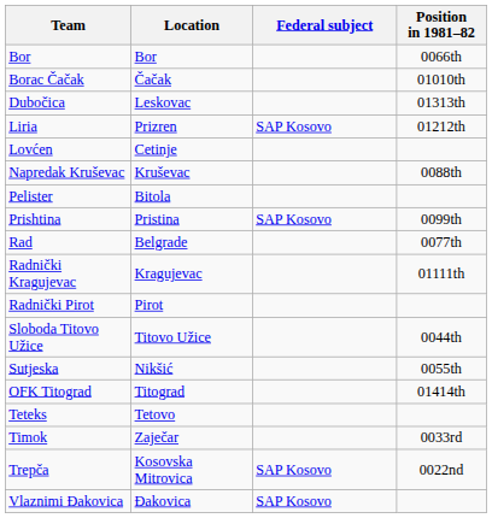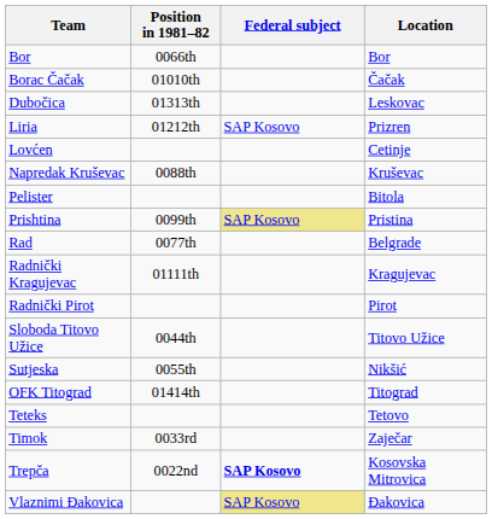 <table class="wikitable sortable" style="text-align:left">
 <tr>
 <th width="130">Team</th>
+<th width="90">Position<br>in 1981–82</th>
+<th width="150"><a href='#'>Federal subject</a></th>
 <th width="125">Location</th>
-<th width="150"><a href='#'>Federal subject</a></th>
-<th width="90">Position<br>in 1981–82</th>
 </tr>
 <tr>
 <td><a href='#'>Bor</a></td>
+<td style="text-align:center"><span>006</span>6th</td>
+<td></td>
 <td><a href='#'>Bor</a></td>
-<td></td>
-<td style="text-align:center"><span>006</span>6th</td>
 </tr>
 <tr>
 <td><a href='#'>Borac Čačak</a></td>
+<td style="text-align:center"><span>010</span>10th</td>
+<td></td>
 <td><a href='#'>Čačak</a></td>
-<td></td>
-<td style="text-align:center"><span>010</span>10th</td>
 </tr>
 <tr>
 <td><a href='#'>Dubočica</a></td>
+<td style="text-align:center"><span>013</span>13th</td>
+<td></td>
 <td><a href='#'>Leskovac</a></td>
-<td></td>
-<td style="text-align:center"><span>013</span>13th</td>
 </tr>
 <tr>
 <td><a href='#'>Liria</a></td>
+<td style="text-align:center"><span>012</span>12th</td>
+<td> <a href='#'>SAP Kosovo</a></td>
 <td><a href='#'>Prizren</a></td>
-<td> <a href='#'>SAP Kosovo</a></td>
-<td style="text-align:center"><span>012</span>12th</td>
 </tr>
 <tr>
 <td><a href='#'>Lovćen</a></td>
-<td><a href='#'>Cetinje</a></td>
 <td></td>
 <td></td>
+<td><a href='#'>Cetinje</a></td>
 </tr>
 <tr>
 <td><a href='#'>Napredak Kruševac</a></td>
+<td style="text-align:center"><span>008</span>8th</td>
+<td></td>
 <td><a href='#'>Kruševac</a></td>
-<td></td>
-<td style="text-align:center"><span>008</span>8th</td>
 </tr>
 <tr>
 <td><a href='#'>Pelister</a></td>
-<td><a href='#'>Bitola</a></td>
 <td></td>
 <td></td>
+<td><a href='#'>Bitola</a></td>
 </tr>
 <tr>
 <td><a href='#'>Prishtina</a></td>
+<td style="text-align:center"><span>009</span>9th</td>
+<td style="background: khaki;"> <a href='#'>SAP Kosovo</a></td>
 <td><a href='#'>Pristina</a></td>
-<td> <a href='#'>SAP Kosovo</a></td>
-<td style="text-align:center"><span>009</span>9th</td>
 </tr>
 <tr>
 <td><a href='#'>Rad</a></td>
+<td style="text-align:center"><span>007</span>7th</td>
+<td></td>
 <td><a href='#'>Belgrade</a></td>
-<td></td>
-<td style="text-align:center"><span>007</span>7th</td>
 </tr>
 <tr>
 <td><a href='#'>Radnički Kragujevac</a></td>
+<td style="text-align:center"><span>011</span>11th</td>
+<td></td>
 <td><a href='#'>Kragujevac</a></td>
-<td></td>
-<td style="text-align:center"><span>011</span>11th</td>
 </tr>
 <tr>
 <td><a href='#'>Radnički Pirot</a></td>
-<td><a href='#'>Pirot</a></td>
 <td></td>
 <td></td>
+<td><a href='#'>Pirot</a></td>
 </tr>
 <tr>
 <td><a href='#'>Sloboda Titovo Užice</a></td>
+<td style="text-align:center"><span>004</span>4th</td>
+<td></td>
 <td><a href='#'>Titovo Užice</a></td>
-<td></td>
-<td style="text-align:center"><span>004</span>4th</td>
 </tr>
 <tr>
 <td><a href='#'>Sutjeska</a></td>
+<td style="text-align:center"><span>005</span>5th</td>
+<td></td>
 <td><a href='#'>Nikšić</a></td>
-<td></td>
-<td style="text-align:center"><span>005</span>5th</td>
 </tr>
 <tr>
 <td><a href='#'>OFK Titograd</a></td>
+<td style="text-align:center"><span>014</span>14th</td>
+<td></td>
 <td><a href='#'>Titograd</a></td>
-<td></td>
-<td style="text-align:center"><span>014</span>14th</td>
 </tr>
 <tr>
 <td><a href='#'>Teteks</a></td>
-<td><a href='#'>Tetovo</a></td>
 <td></td>
 <td></td>
+<td><a href='#'>Tetovo</a></td>
 </tr>
 <tr>
 <td><a href='#'>Timok</a></td>
+<td style="text-align:center"><span>003</span>3rd</td>
+<td></td>
 <td><a href='#'>Zaječar</a></td>
-<td></td>
-<td style="text-align:center"><span>003</span>3rd</td>
 </tr>
 <tr>
 <td><a href='#'>Trepča</a></td>
+<td style="text-align:center"><span>002</span>2nd</td>
+<td><strong> <a href='#'>SAP Kosovo</a></strong></td>
 <td><a href='#'>Kosovska Mitrovica</a></td>
-<td> <a href='#'>SAP Kosovo</a></td>
-<td style="text-align:center"><span>002</span>2nd</td>
 </tr>
 <tr>
 <td><a href='#'>Vlaznimi Đakovica</a></td>
+<td></td>
+<td style="background: khaki;"> <a href='#'>SAP Kosovo</a></td>
 <td><a href='#'>Đakovica</a></td>
-<td> <a href='#'>SAP Kosovo</a></td>
-<td></td>
 </tr>
 </table>
